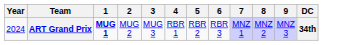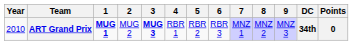 <table class="wikitable" style="text-align:center; font-size:85%">
 <tr>
 <th>Year</th>
 <th>Team</th>
 <th>1</th>
 <th>2</th>
 <th>3</th>
 <th>4</th>
 <th>5</th>
 <th>6</th>
 <th>7</th>
 <th>8</th>
 <th>9</th>
 <th>DC</th>
+<th>Points</th>
 </tr>
 <tr>
-<td><a href='#'>2024</a></td>
+<td><a href='#'>2010</a></td>
 <th nowrap><a href='#'>ART Grand Prix</a></th>
 <td><strong><a href='#'>MUG<br>1</a></strong></td>
 <td><a href='#'>MUG<br>2</a></td>
-<td><a href='#'>MUG<br>3</a></td>
+<td><strong><a href='#'>MUG<br>3</a></strong></td>
 <td><a href='#'>RBR<br>1</a></td>
 <td><a href='#'>RBR<br>2</a></td>
 <td><a href='#'>RBR<br>3</a></td>
 <td style="background:#CFCFFF;"><a href='#'>MNZ<br>1</a><br></td>
 <td style="background:#CFCFFF;"><a href='#'>MNZ<br>2</a><br></td>
 <td style="background:#CFCFFF;"><a href='#'>MNZ<br>3</a><br></td>
 <th>34th</th>
+<th>0</th>
 </tr>
 </table>
